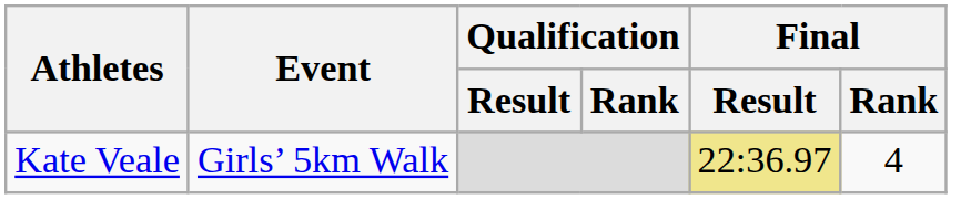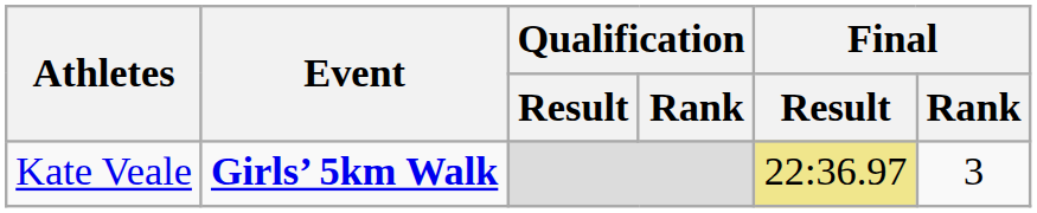 <table class="wikitable" border="1" style="font-size:90%">
 <tr>
 <th rowspan=2>Athletes</th>
 <th rowspan=2>Event</th>
 <th colspan=2>Qualification</th>
 <th colspan=2>Final</th>
 </tr>
 <tr>
 <th>Result</th>
 <th>Rank</th>
 <th>Result</th>
 <th>Rank</th>
 </tr>
 <tr>
 <td><a href='#'>Kate Veale</a></td>
-<td><a href='#'>Girls’ 5km Walk</a></td>
+<td><strong><a href='#'>Girls’ 5km Walk</a></strong></td>
 <td colspan=2 bgcolor=#DCDCDC></td>
 <td align=center style="background: khaki;">22:36.97</td>
-<td align=center>4</td>
+<td align=center>3</td>
 </tr>
 </table>
